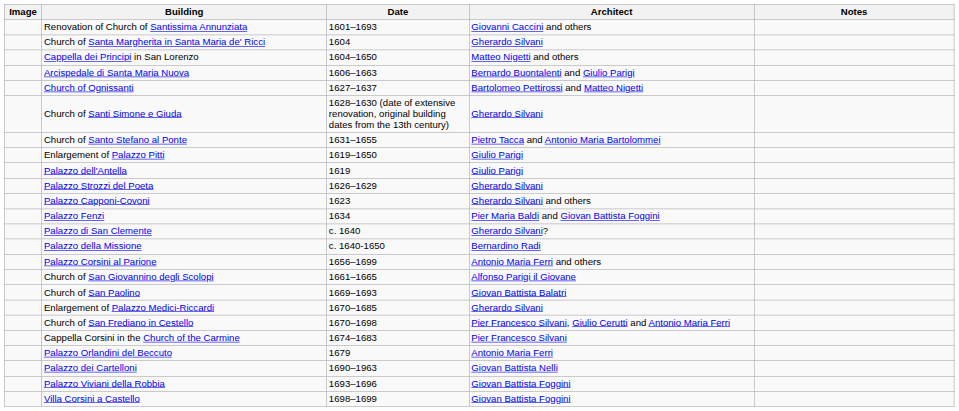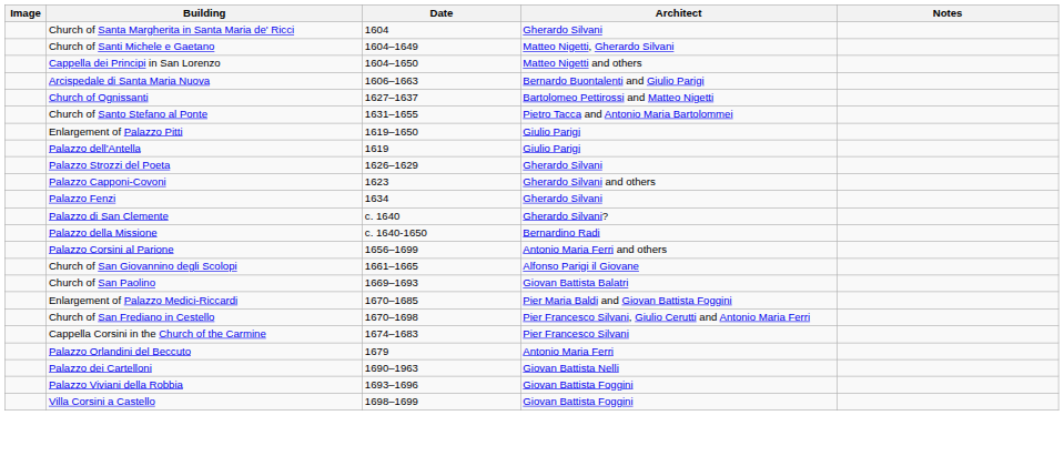 <table class="wikitable" width="100%">
 <tr>
 <th style="width:55px">Image</th>
 <th style="width:30%">Building</th>
 <th style="width:15%">Date</th>
 <th style="width:30%">Architect</th>
 <th>Notes</th>
 </tr>
 <tr>
 <td></td>
-<td>Renovation of Church of <a href='#'>Santissima Annunziata</a></td>
-<td>1601–1693</td>
-<td><a href='#'>Giovanni Caccini</a> and others</td>
+<td>Church of <a href='#'>Santa Margherita in Santa Maria de' Ricci</a></td>
+<td>1604</td>
+<td><a href='#'>Gherardo Silvani</a></td>
 <td></td>
 </tr>
 <tr>
 <td></td>
-<td>Church of <a href='#'>Santa Margherita in Santa Maria de' Ricci</a></td>
-<td>1604</td>
-<td><a href='#'>Gherardo Silvani</a></td>
+<td>Church of <a href='#'>Santi Michele e Gaetano</a></td>
+<td>1604–1649</td>
+<td><a href='#'>Matteo Nigetti</a>, <a href='#'>Gherardo Silvani</a></td>
 <td></td>
 </tr>
 <tr>
 <td></td>
 <td><a href='#'>Cappella dei Principi</a> in San Lorenzo</td>
 <td>1604–1650</td>
 <td><a href='#'>Matteo Nigetti</a> and others</td>
 <td></td>
 </tr>
 <tr>
 <td></td>
 <td><a href='#'>Arcispedale di Santa Maria Nuova</a></td>
 <td>1606–1663</td>
 <td><a href='#'>Bernardo Buontalenti</a> and <a href='#'>Giulio Parigi</a></td>
 <td></td>
 </tr>
 <tr>
 <td></td>
 <td><a href='#'>Church of Ognissanti</a></td>
 <td>1627–1637</td>
 <td><a href='#'>Bartolomeo Pettirossi</a> and <a href='#'>Matteo Nigetti</a></td>
-<td></td>
-</tr>
-<tr>
-<td></td>
-<td>Church of <a href='#'>Santi Simone e Giuda</a></td>
-<td>1628–1630 (date of extensive<br>renovation, original building<br> dates from the 13th century)</td>
-<td><a href='#'>Gherardo Silvani</a></td>
 <td></td>
 </tr>
 <tr>
 <td></td>
 <td>Church of <a href='#'>Santo Stefano al Ponte</a></td>
 <td>1631–1655</td>
 <td><a href='#'>Pietro Tacca</a> and <a href='#'>Antonio Maria Bartolommei</a></td>
 <td></td>
 </tr>
 <tr>
 <td></td>
 <td>Enlargement of <a href='#'>Palazzo Pitti</a></td>
 <td>1619–1650</td>
 <td><a href='#'>Giulio Parigi</a></td>
 <td></td>
 </tr>
 <tr>
 <td></td>
 <td><a href='#'>Palazzo dell'Antella</a></td>
 <td>1619</td>
 <td><a href='#'>Giulio Parigi</a></td>
 <td></td>
 </tr>
 <tr>
 <td></td>
 <td><a href='#'>Palazzo Strozzi del Poeta</a></td>
 <td>1626–1629</td>
 <td><a href='#'>Gherardo Silvani</a></td>
 <td></td>
 </tr>
 <tr>
 <td></td>
 <td><a href='#'>Palazzo Capponi-Covoni</a></td>
 <td>1623</td>
 <td><a href='#'>Gherardo Silvani</a> and others</td>
 <td></td>
 </tr>
 <tr>
 <td></td>
 <td><a href='#'>Palazzo Fenzi</a></td>
 <td>1634</td>
-<td><a href='#'>Pier Maria Baldi</a> and <a href='#'>Giovan Battista Foggini</a></td>
+<td><a href='#'>Gherardo Silvani</a></td>
 <td></td>
 </tr>
 <tr>
 <td></td>
 <td><a href='#'>Palazzo di San Clemente</a></td>
 <td>c. 1640</td>
 <td><a href='#'>Gherardo Silvani</a>?</td>
 <td></td>
 </tr>
 <tr>
 <td></td>
 <td><a href='#'>Palazzo della Missione</a></td>
 <td>c. 1640-1650</td>
 <td><a href='#'>Bernardino Radi</a></td>
 <td></td>
 </tr>
 <tr>
 <td></td>
 <td><a href='#'>Palazzo Corsini al Parione</a></td>
 <td>1656–1699</td>
 <td><a href='#'>Antonio Maria Ferri</a> and others</td>
 <td></td>
 </tr>
 <tr>
 <td></td>
 <td>Church of <a href='#'>San Giovannino degli Scolopi</a></td>
 <td>1661–1665</td>
 <td><a href='#'>Alfonso Parigi il Giovane</a></td>
 <td></td>
 </tr>
 <tr>
 <td></td>
 <td>Church of <a href='#'>San Paolino</a></td>
 <td>1669–1693</td>
 <td><a href='#'>Giovan Battista Balatri</a></td>
 <td></td>
 </tr>
 <tr>
 <td></td>
 <td>Enlargement of <a href='#'>Palazzo Medici-Riccardi</a></td>
 <td>1670–1685</td>
-<td><a href='#'>Gherardo Silvani</a></td>
+<td><a href='#'>Pier Maria Baldi</a> and <a href='#'>Giovan Battista Foggini</a></td>
 <td></td>
 </tr>
 <tr>
 <td></td>
 <td>Church of <a href='#'>San Frediano in Cestello</a></td>
 <td>1670–1698</td>
 <td><a href='#'>Pier Francesco Silvani</a>, <a href='#'>Giulio Cerutti</a> and <a href='#'>Antonio Maria Ferri</a></td>
 <td></td>
 </tr>
 <tr>
 <td></td>
 <td>Cappella Corsini in the <a href='#'>Church of the Carmine</a></td>
 <td>1674–1683</td>
 <td><a href='#'>Pier Francesco Silvani</a></td>
 <td></td>
 </tr>
 <tr>
 <td></td>
 <td><a href='#'>Palazzo Orlandini del Beccuto</a></td>
 <td>1679</td>
 <td><a href='#'>Antonio Maria Ferri</a></td>
 <td></td>
 </tr>
 <tr>
 <td></td>
 <td><a href='#'>Palazzo dei Cartelloni</a></td>
 <td>1690–1963</td>
 <td><a href='#'>Giovan Battista Nelli</a></td>
 <td></td>
 </tr>
 <tr>
 <td></td>
 <td><a href='#'>Palazzo Viviani della Robbia</a></td>
 <td>1693–1696</td>
 <td><a href='#'>Giovan Battista Foggini</a></td>
 <td></td>
 </tr>
 <tr>
 <td></td>
 <td><a href='#'>Villa Corsini a Castello</a></td>
 <td>1698–1699</td>
 <td><a href='#'>Giovan Battista Foggini</a></td>
 <td></td>
 </tr>
 </table>
